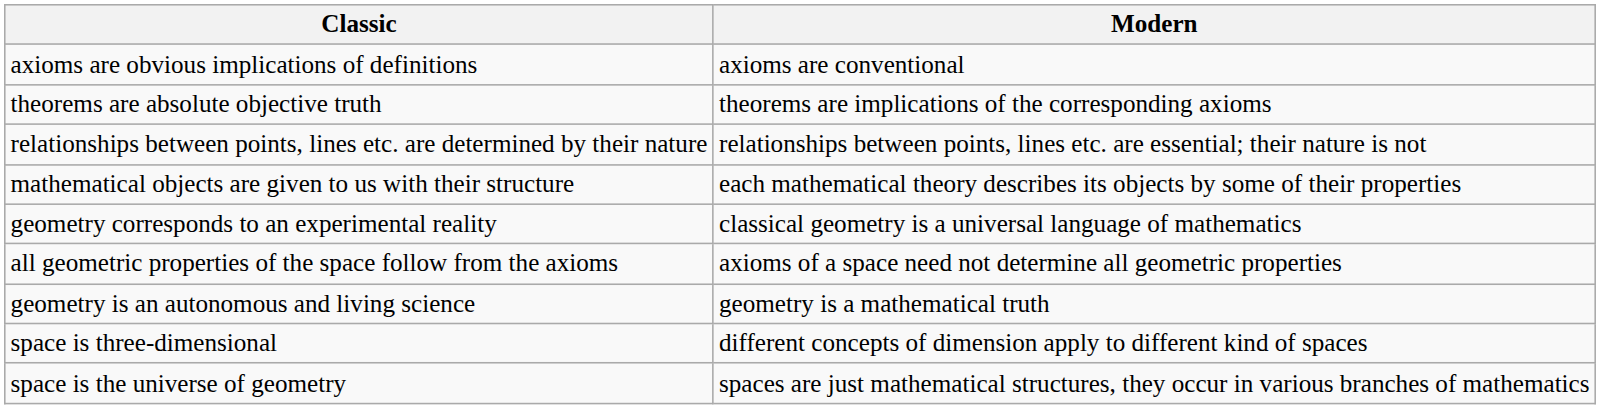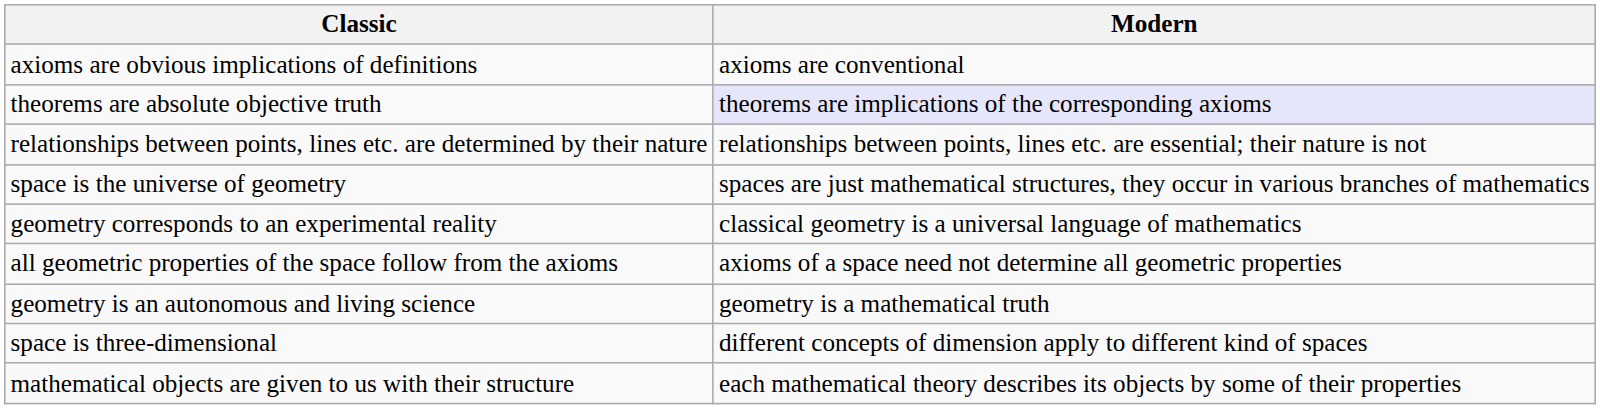 <table class="wikitable">
 <tr>
 <th>Classic</th>
 <th>Modern</th>
 </tr>
 <tr>
 <td>axioms are obvious implications of definitions</td>
 <td>axioms are conventional</td>
 </tr>
 <tr>
 <td>theorems are absolute objective truth</td>
-<td>theorems are implications of the corresponding axioms</td>
+<td style="background: lavender;">theorems are implications of the corresponding axioms</td>
 </tr>
 <tr>
 <td>relationships between points, lines etc. are determined by their nature</td>
 <td>relationships between points, lines etc. are essential; their nature is not</td>
 </tr>
 <tr>
-<td>mathematical objects are given to us with their structure</td>
-<td>each mathematical theory describes its objects by some of their properties</td>
+<td>space is the universe of geometry</td>
+<td>spaces are just mathematical structures, they occur in various branches of mathematics</td>
 </tr>
 <tr>
 <td>geometry corresponds to an experimental reality</td>
 <td>classical geometry is a universal language of mathematics</td>
 </tr>
 <tr>
 <td>all geometric properties of the space follow from the axioms</td>
 <td>axioms of a space need not determine all geometric properties</td>
 </tr>
 <tr>
 <td>geometry is an autonomous and living science</td>
 <td>geometry is a mathematical truth</td>
 </tr>
 <tr>
 <td>space is three-dimensional</td>
 <td>different concepts of dimension apply to different kind of spaces</td>
 </tr>
 <tr>
-<td>space is the universe of geometry</td>
-<td>spaces are just mathematical structures, they occur in various branches of mathematics</td>
+<td>mathematical objects are given to us with their structure</td>
+<td>each mathematical theory describes its objects by some of their properties</td>
 </tr>
 </table>
